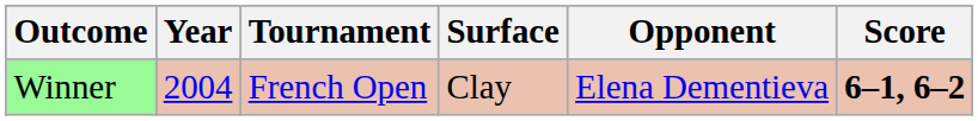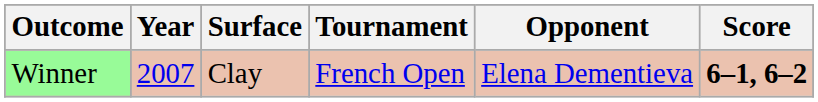 <table class="sortable wikitable">
 <tr>
 <th>Outcome</th>
 <th>Year</th>
+<th>Surface</th>
 <th>Tournament</th>
-<th>Surface</th>
 <th>Opponent</th>
 <th>Score</th>
 </tr>
 <tr style="background:#ebc2af;">
 <td style="background:#98fb98;">Winner</td>
-<td><a href='#'>2004</a></td>
+<td><a href='#'>2007</a></td>
+<td>Clay</td>
 <td><a href='#'>French Open</a></td>
-<td>Clay</td>
 <td> <a href='#'>Elena Dementieva</a></td>
 <td><strong>6–1, 6–2</strong></td>
 </tr>
 </table>
